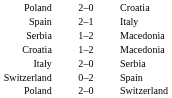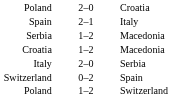 <table style="text-align:center">
 <tr>
 <th width=200></th>
 <th width=100></th>
 <th width=200></th>
 </tr>
 <tr>
 <td align=right>Poland</td>
 <td>2–0</td>
 <td align=left>Croatia</td>
 </tr>
 <tr>
 <td align=right>Spain</td>
 <td>2–1</td>
 <td align=left>Italy</td>
 </tr>
 <tr>
 <td align=right>Serbia</td>
 <td>1–2</td>
 <td align=left>Macedonia</td>
 </tr>
 <tr>
 <td align=right>Croatia</td>
 <td>1–2</td>
 <td align=left>Macedonia</td>
 </tr>
 <tr>
 <td align=right>Italy</td>
 <td>2–0</td>
 <td align=left>Serbia</td>
 </tr>
 <tr>
 <td align=right>Switzerland</td>
 <td>0–2</td>
 <td align=left>Spain</td>
 </tr>
 <tr>
 <td align=right>Poland</td>
-<td>2–0</td>
+<td>1–2</td>
 <td align=left>Switzerland</td>
 </tr>
 </table>
